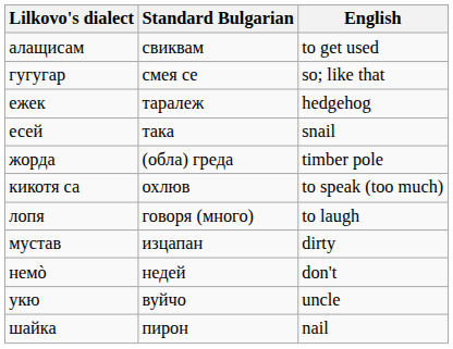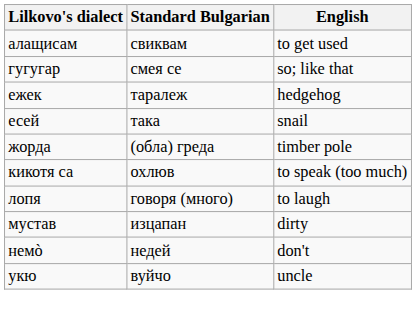 <table class="wikitable">
 <tr>
 <th>Lilkovo's dialect</th>
 <th>Standard Bulgarian</th>
 <th>English</th>
 </tr>
 <tr>
 <td>алащисам</td>
 <td>свиквам</td>
 <td>to get used</td>
 </tr>
 <tr>
 <td>гугугар</td>
 <td>смея се</td>
 <td>so; like that</td>
 </tr>
 <tr>
 <td>ежек</td>
 <td>таралеж</td>
 <td>hedgehog</td>
 </tr>
 <tr>
 <td>есей</td>
 <td>така</td>
 <td>snail</td>
 </tr>
 <tr>
 <td>жорда</td>
 <td>(обла) греда</td>
 <td>timber pole</td>
 </tr>
 <tr>
 <td>кикотя са</td>
 <td>охлюв</td>
 <td>to speak (too much)</td>
 </tr>
 <tr>
 <td>лопя</td>
 <td>говоря (много)</td>
 <td>to laugh</td>
 </tr>
 <tr>
 <td>мустав</td>
 <td>изцапан</td>
 <td>dirty</td>
 </tr>
 <tr>
 <td>немò</td>
 <td>недей</td>
 <td>don't</td>
 </tr>
 <tr>
 <td>укю</td>
 <td>вуйчо</td>
 <td>uncle</td>
 </tr>
-<tr>
-<td>шайка</td>
-<td>пирон</td>
-<td>nail</td>
-</tr>
 </table>
